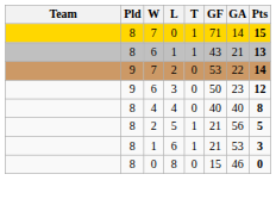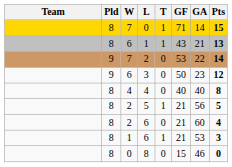 <table class="wikitable">
 <tr>
 <th bgcolor="#efefef" width="150">Team</th>
 <th bgcolor="#efefef" width="20">Pld</th>
 <th bgcolor="#efefef" width="20">W</th>
 <th bgcolor="#efefef" width="20">L</th>
 <th bgcolor="#efefef" width="20">T</th>
 <th bgcolor="#efefef" width="20">GF</th>
 <th bgcolor="#efefef" width="20">GA</th>
 <th bgcolor="#efefef" width="20">Pts</th>
 </tr>
 <tr align=center bgcolor="gold">
 <td align=left></td>
 <td>8</td>
 <td>7</td>
 <td>0</td>
 <td>1</td>
 <td>71</td>
 <td>14</td>
 <td><strong>15</strong></td>
 </tr>
 <tr align=center bgcolor="silver">
 <td align=left></td>
 <td>8</td>
 <td>6</td>
 <td>1</td>
 <td>1</td>
 <td>43</td>
 <td>21</td>
 <td><strong>13</strong></td>
 </tr>
 <tr align=center bgcolor="#C96">
 <td align=left></td>
 <td>9</td>
 <td>7</td>
 <td>2</td>
 <td>0</td>
 <td>53</td>
 <td>22</td>
 <td><strong>14</strong></td>
 </tr>
 <tr align=center>
 <td align=left></td>
 <td>9</td>
 <td>6</td>
 <td>3</td>
 <td>0</td>
 <td>50</td>
 <td>23</td>
 <td><strong>12</strong></td>
 </tr>
 <tr align=center>
 <td align=left></td>
 <td>8</td>
 <td>4</td>
 <td>4</td>
 <td>0</td>
 <td>40</td>
 <td>40</td>
 <td><strong>8</strong></td>
 </tr>
 <tr align=center>
 <td align=left></td>
 <td>8</td>
 <td>2</td>
 <td>5</td>
 <td>1</td>
 <td>21</td>
 <td>56</td>
 <td><strong>5</strong></td>
 </tr>
 <tr align=center>
 <td align=left></td>
 <td>8</td>
+<td>2</td>
+<td>6</td>
+<td>0</td>
+<td>21</td>
+<td>60</td>
+<td><strong>4</strong></td>
+</tr>
+<tr align=center>
+<td align=left></td>
+<td>8</td>
 <td>1</td>
 <td>6</td>
 <td>1</td>
 <td>21</td>
 <td>53</td>
 <td><strong>3</strong></td>
 </tr>
 <tr align=center>
 <td align=left></td>
 <td>8</td>
 <td>0</td>
 <td>8</td>
 <td>0</td>
 <td>15</td>
 <td>46</td>
 <td><strong>0</strong></td>
 </tr>
 </table>
